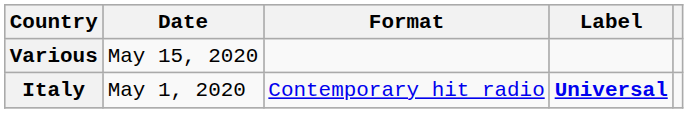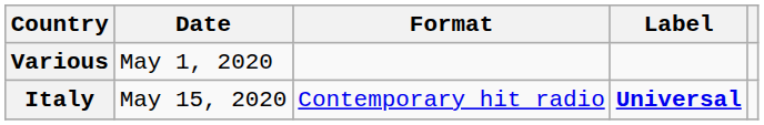 <table class="wikitable plainrowheaders" border="1">
 <tr>
 <th scope="col">Country</th>
 <th scope="col">Date</th>
 <th scope="col">Format</th>
 <th scope="col">Label</th>
 <th scope="col"></th>
 </tr>
 <tr>
 <th scope="row">Various</th>
-<td>May 15, 2020</td>
+<td>May 1, 2020</td>
 <td></td>
 <td></td>
 <td></td>
 </tr>
 <tr>
 <th scope="row">Italy</th>
-<td>May 1, 2020</td>
+<td>May 15, 2020</td>
 <td><a href='#'>Contemporary hit radio</a></td>
 <td><strong><a href='#'>Universal</a></strong></td>
 <td></td>
 </tr>
 </table>
